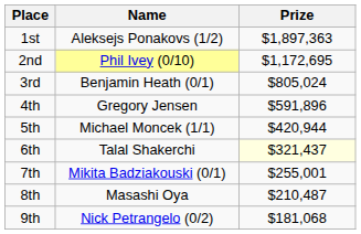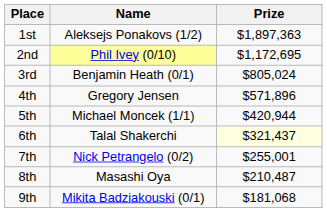 <table class="wikitable">
 <tr>
 <th width="50">Place</th>
 <th width="200">Name</th>
 <th width="125">Prize</th>
 </tr>
 <tr>
 <td align = "center">1st</td>
 <td align = "center"> Aleksejs Ponakovs (1/2)</td>
 <td align = "center">$1,897,363</td>
 </tr>
 <tr>
 <td align = "center">2nd</td>
 <td align = "center" style="background-color:#FFFF99; width:6em;"> <a href='#'>Phil Ivey</a> (0/10)</td>
 <td align = "center">$1,172,695</td>
 </tr>
 <tr>
 <td align = "center">3rd</td>
 <td align = "center"> Benjamin Heath (0/1)</td>
 <td align = "center">$805,024</td>
 </tr>
 <tr>
 <td align = "center">4th</td>
 <td align = "center"> Gregory Jensen</td>
-<td align = "center">$591,896</td>
+<td align = "center">$571,896</td>
 </tr>
 <tr>
 <td align = "center">5th</td>
 <td align = "center"> Michael Moncek (1/1)</td>
 <td align = "center">$420,944</td>
 </tr>
 <tr>
 <td align = "center">6th</td>
 <td align = "center"> Talal Shakerchi</td>
 <td align = "center" style="background: lightyellow;">$321,437</td>
 </tr>
 <tr>
 <td align = "center">7th</td>
-<td align = "center"> <a href='#'>Mikita Badziakouski</a> (0/1)</td>
+<td align = "center"> <a href='#'>Nick Petrangelo</a> (0/2)</td>
 <td align = "center">$255,001</td>
 </tr>
 <tr>
 <td align = "center">8th</td>
 <td align = "center"> Masashi Oya</td>
 <td align = "center">$210,487</td>
 </tr>
 <tr>
 <td align = "center">9th</td>
-<td align = "center"> <a href='#'>Nick Petrangelo</a> (0/2)</td>
+<td align = "center"> <a href='#'>Mikita Badziakouski</a> (0/1)</td>
 <td align = "center">$181,068</td>
 </tr>
 </table>
